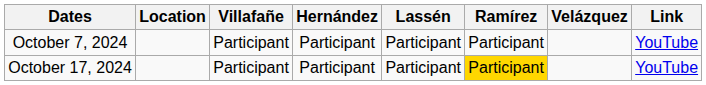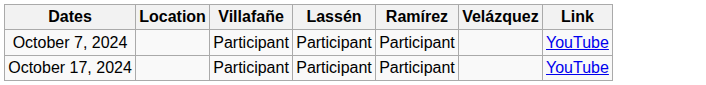 <table class="wikitable" style="text-align:center">
 <tr>
 <th>Dates</th>
 <th>Location</th>
 <th>Villafañe</th>
-<th>Hernández</th>
 <th>Lassén</th>
 <th>Ramírez</th>
 <th>Velázquez</th>
 <th>Link</th>
 </tr>
 <tr>
 <td>October 7, 2024</td>
 <td></td>
-<td>Participant</td>
 <td>Participant</td>
 <td>Participant</td>
 <td>Participant</td>
 <td></td>
 <td align=left><a href='#'>YouTube</a></td>
 </tr>
 <tr>
 <td>October 17, 2024</td>
 <td></td>
 <td>Participant</td>
 <td>Participant</td>
 <td>Participant</td>
-<td style="background: gold;">Participant</td>
 <td></td>
 <td align=left><a href='#'>YouTube</a></td>
 </tr>
 </table>
